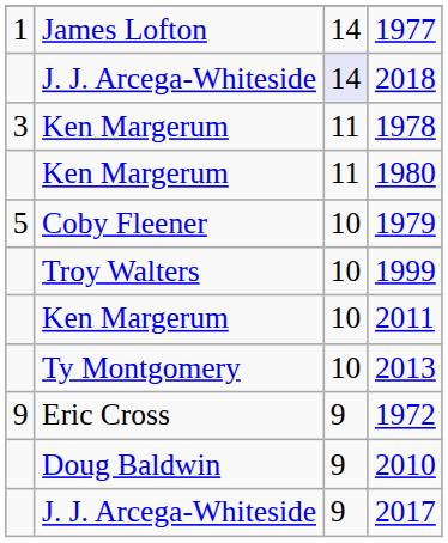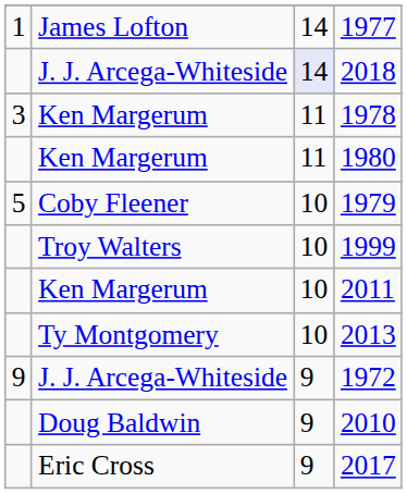 <table class="wikitable">
 <tr>
 </tr>
 <tr>
 <td>1</td>
 <td><a href='#'>James Lofton</a></td>
 <td>14</td>
 <td><a href='#'>1977</a></td>
 </tr>
 <tr>
 <td></td>
 <td><a href='#'>J. J. Arcega-Whiteside</a></td>
 <td style="background: lavender;">14</td>
 <td><a href='#'>2018</a></td>
 </tr>
 <tr>
 <td>3</td>
 <td><a href='#'>Ken Margerum</a></td>
 <td>11</td>
 <td><a href='#'>1978</a></td>
 </tr>
 <tr>
 <td></td>
 <td><a href='#'>Ken Margerum</a></td>
 <td>11</td>
 <td><a href='#'>1980</a></td>
 </tr>
 <tr>
 <td>5</td>
 <td><a href='#'>Coby Fleener</a></td>
 <td>10</td>
 <td><a href='#'>1979</a></td>
 </tr>
 <tr>
 <td></td>
 <td><a href='#'>Troy Walters</a></td>
 <td>10</td>
 <td><a href='#'>1999</a></td>
 </tr>
 <tr>
 <td></td>
 <td><a href='#'>Ken Margerum</a></td>
 <td>10</td>
 <td><a href='#'>2011</a></td>
 </tr>
 <tr>
 <td></td>
 <td><a href='#'>Ty Montgomery</a></td>
 <td>10</td>
 <td><a href='#'>2013</a></td>
 </tr>
 <tr>
 <td>9</td>
-<td>Eric Cross</td>
+<td><a href='#'>J. J. Arcega-Whiteside</a></td>
 <td>9</td>
 <td><a href='#'>1972</a></td>
 </tr>
 <tr>
 <td></td>
 <td><a href='#'>Doug Baldwin</a></td>
 <td>9</td>
 <td><a href='#'>2010</a></td>
 </tr>
 <tr>
 <td></td>
-<td><a href='#'>J. J. Arcega-Whiteside</a></td>
+<td>Eric Cross</td>
 <td>9</td>
 <td><a href='#'>2017</a></td>
 </tr>
 </table>
